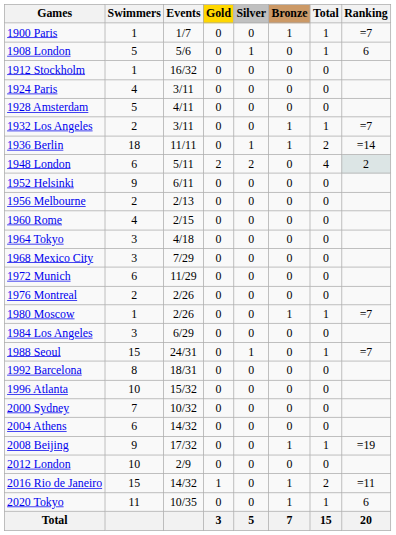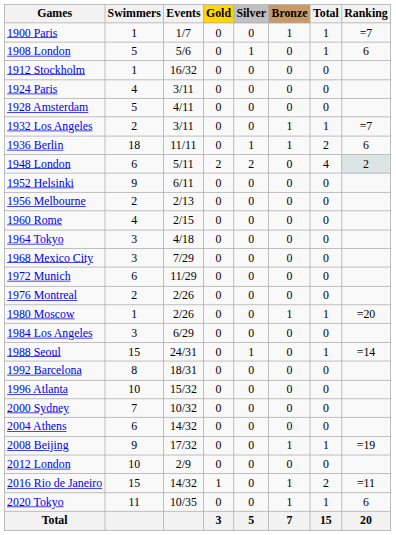 <table class="wikitable sortable" style="text-align:center">
 <tr>
 <th>Games</th>
 <th>Swimmers</th>
 <th>Events</th>
 <th style="background-color:gold;">Gold</th>
 <th style="background-color:silver;">Silver</th>
 <th style="background-color:#c96;">Bronze</th>
 <th>Total</th>
 <th>Ranking</th>
 </tr>
 <tr>
 <td align=left><a href='#'>1900 Paris</a></td>
 <td>1</td>
 <td>1/7</td>
 <td>0</td>
 <td>0</td>
 <td>1</td>
 <td>1</td>
 <td>=7</td>
 </tr>
 <tr>
 <td align=left><a href='#'>1908 London</a></td>
 <td>5</td>
 <td>5/6</td>
 <td>0</td>
 <td>1</td>
 <td>0</td>
 <td>1</td>
 <td>6</td>
 </tr>
 <tr>
 <td align=left><a href='#'>1912 Stockholm</a></td>
 <td>1</td>
 <td>16/32</td>
 <td>0</td>
 <td>0</td>
 <td>0</td>
 <td>0</td>
 <td></td>
 </tr>
 <tr>
 <td align=left><a href='#'>1924 Paris</a></td>
 <td>4</td>
 <td>3/11</td>
 <td>0</td>
 <td>0</td>
 <td>0</td>
 <td>0</td>
 <td></td>
 </tr>
 <tr>
 <td align=left><a href='#'>1928 Amsterdam</a></td>
 <td>5</td>
 <td>4/11</td>
 <td>0</td>
 <td>0</td>
 <td>0</td>
 <td>0</td>
 <td></td>
 </tr>
 <tr>
 <td align=left><a href='#'>1932 Los Angeles</a></td>
 <td>2</td>
 <td>3/11</td>
 <td>0</td>
 <td>0</td>
 <td>1</td>
 <td>1</td>
 <td>=7</td>
 </tr>
 <tr>
 <td align=left><a href='#'>1936 Berlin</a></td>
 <td>18</td>
 <td>11/11</td>
 <td>0</td>
 <td>1</td>
 <td>1</td>
 <td>2</td>
-<td>=14</td>
+<td>6</td>
 </tr>
 <tr>
 <td align=left><a href='#'>1948 London</a></td>
 <td>6</td>
 <td>5/11</td>
 <td>2</td>
 <td>2</td>
 <td>0</td>
 <td>4</td>
 <td bgcolor=dce5e5>2</td>
 </tr>
 <tr>
 <td align=left><a href='#'>1952 Helsinki</a></td>
 <td>9</td>
 <td>6/11</td>
 <td>0</td>
 <td>0</td>
 <td>0</td>
 <td>0</td>
 <td></td>
 </tr>
 <tr>
 <td align=left><a href='#'>1956 Melbourne</a></td>
 <td>2</td>
 <td>2/13</td>
 <td>0</td>
 <td>0</td>
 <td>0</td>
 <td>0</td>
 <td></td>
 </tr>
 <tr>
 <td align=left><a href='#'>1960 Rome</a></td>
 <td>4</td>
 <td>2/15</td>
 <td>0</td>
 <td>0</td>
 <td>0</td>
 <td>0</td>
 <td></td>
 </tr>
 <tr>
 <td align=left><a href='#'>1964 Tokyo</a></td>
 <td>3</td>
 <td>4/18</td>
 <td>0</td>
 <td>0</td>
 <td>0</td>
 <td>0</td>
 <td></td>
 </tr>
 <tr>
 <td align=left><a href='#'>1968 Mexico City</a></td>
 <td>3</td>
 <td>7/29</td>
 <td>0</td>
 <td>0</td>
 <td>0</td>
 <td>0</td>
 <td></td>
 </tr>
 <tr>
 <td align=left><a href='#'>1972 Munich</a></td>
 <td>6</td>
 <td>11/29</td>
 <td>0</td>
 <td>0</td>
 <td>0</td>
 <td>0</td>
 <td></td>
 </tr>
 <tr>
 <td align=left><a href='#'>1976 Montreal</a></td>
 <td>2</td>
 <td>2/26</td>
 <td>0</td>
 <td>0</td>
 <td>0</td>
 <td>0</td>
 <td></td>
 </tr>
 <tr>
 <td align=left><a href='#'>1980 Moscow</a></td>
 <td>1</td>
 <td>2/26</td>
 <td>0</td>
 <td>0</td>
 <td>1</td>
 <td>1</td>
-<td>=7</td>
+<td>=20</td>
 </tr>
 <tr>
 <td align=left><a href='#'>1984 Los Angeles</a></td>
 <td>3</td>
 <td>6/29</td>
 <td>0</td>
 <td>0</td>
 <td>0</td>
 <td>0</td>
 <td></td>
 </tr>
 <tr>
 <td align=left><a href='#'>1988 Seoul</a></td>
 <td>15</td>
 <td>24/31</td>
 <td>0</td>
 <td>1</td>
 <td>0</td>
 <td>1</td>
-<td>=7</td>
+<td>=14</td>
 </tr>
 <tr>
 <td align=left><a href='#'>1992 Barcelona</a></td>
 <td>8</td>
 <td>18/31</td>
 <td>0</td>
 <td>0</td>
 <td>0</td>
 <td>0</td>
 <td></td>
 </tr>
 <tr>
 <td align=left><a href='#'>1996 Atlanta</a></td>
 <td>10</td>
 <td>15/32</td>
 <td>0</td>
 <td>0</td>
 <td>0</td>
 <td>0</td>
 <td></td>
 </tr>
 <tr>
 <td align=left><a href='#'>2000 Sydney</a></td>
 <td>7</td>
 <td>10/32</td>
 <td>0</td>
 <td>0</td>
 <td>0</td>
 <td>0</td>
 <td></td>
 </tr>
 <tr>
 <td align=left><a href='#'>2004 Athens</a></td>
 <td>6</td>
 <td>14/32</td>
 <td>0</td>
 <td>0</td>
 <td>0</td>
 <td>0</td>
 <td></td>
 </tr>
 <tr>
 <td align=left><a href='#'>2008 Beijing</a></td>
 <td>9</td>
 <td>17/32</td>
 <td>0</td>
 <td>0</td>
 <td>1</td>
 <td>1</td>
 <td>=19</td>
 </tr>
 <tr>
 <td align=left><a href='#'>2012 London</a></td>
 <td>10</td>
 <td>2/9</td>
 <td>0</td>
 <td>0</td>
 <td>0</td>
 <td>0</td>
 <td></td>
 </tr>
 <tr>
 <td align=left><a href='#'>2016 Rio de Janeiro</a></td>
 <td>15</td>
 <td>14/32</td>
 <td>1</td>
 <td>0</td>
 <td>1</td>
 <td>2</td>
 <td>=11</td>
 </tr>
 <tr>
 <td align=left><a href='#'>2020 Tokyo</a></td>
 <td>11</td>
 <td>10/35</td>
 <td>0</td>
 <td>0</td>
 <td>1</td>
 <td>1</td>
 <td>6</td>
 </tr>
 <tr>
 <th>Total</th>
 <th></th>
 <th></th>
 <th>3</th>
 <th>5</th>
 <th>7</th>
 <th>15</th>
 <th>20</th>
 </tr>
 </table>
